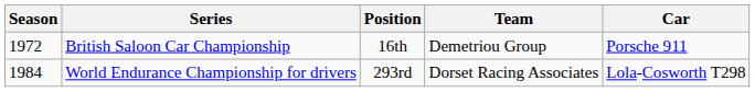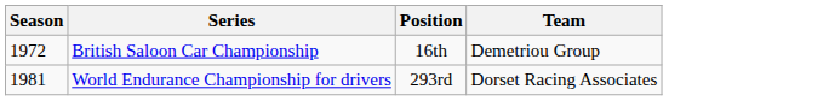 <table class="wikitable" style="font-size: 95%;">
 <tr>
 <th>Season</th>
 <th>Series</th>
 <th>Position</th>
 <th>Team</th>
-<th>Car</th>
 </tr>
 <tr>
 <td>1972</td>
 <td><a href='#'>British Saloon Car Championship</a></td>
 <td style="text-align:center;">16th</td>
 <td>Demetriou Group</td>
-<td><a href='#'>Porsche 911</a></td>
 </tr>
 <tr>
-<td>1984</td>
+<td>1981</td>
 <td><a href='#'>World Endurance Championship for drivers</a>  </td>
 <td style="text-align:center;">293rd</td>
 <td>Dorset Racing Associates</td>
-<td><a href='#'>Lola</a>-<a href='#'>Cosworth</a> T298</td>
 </tr>
 </table>
